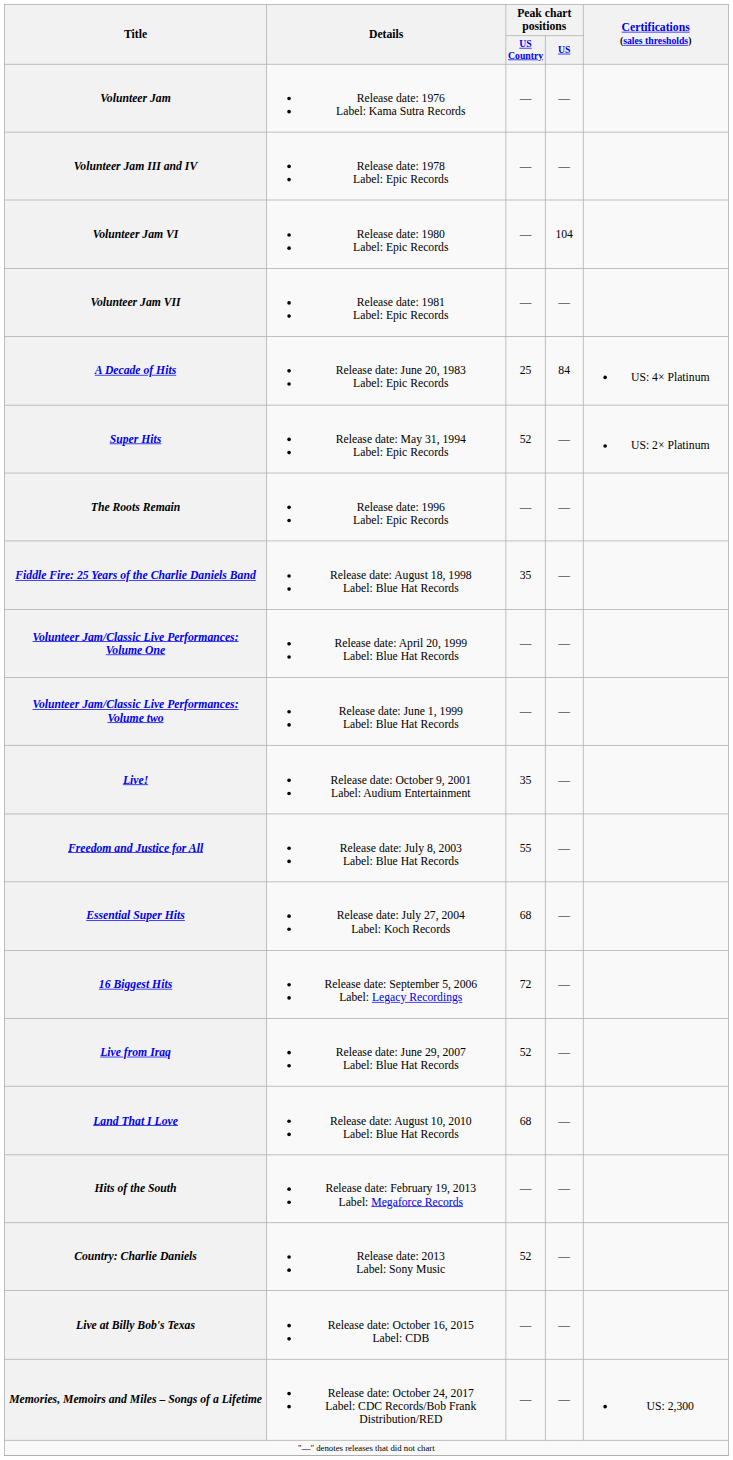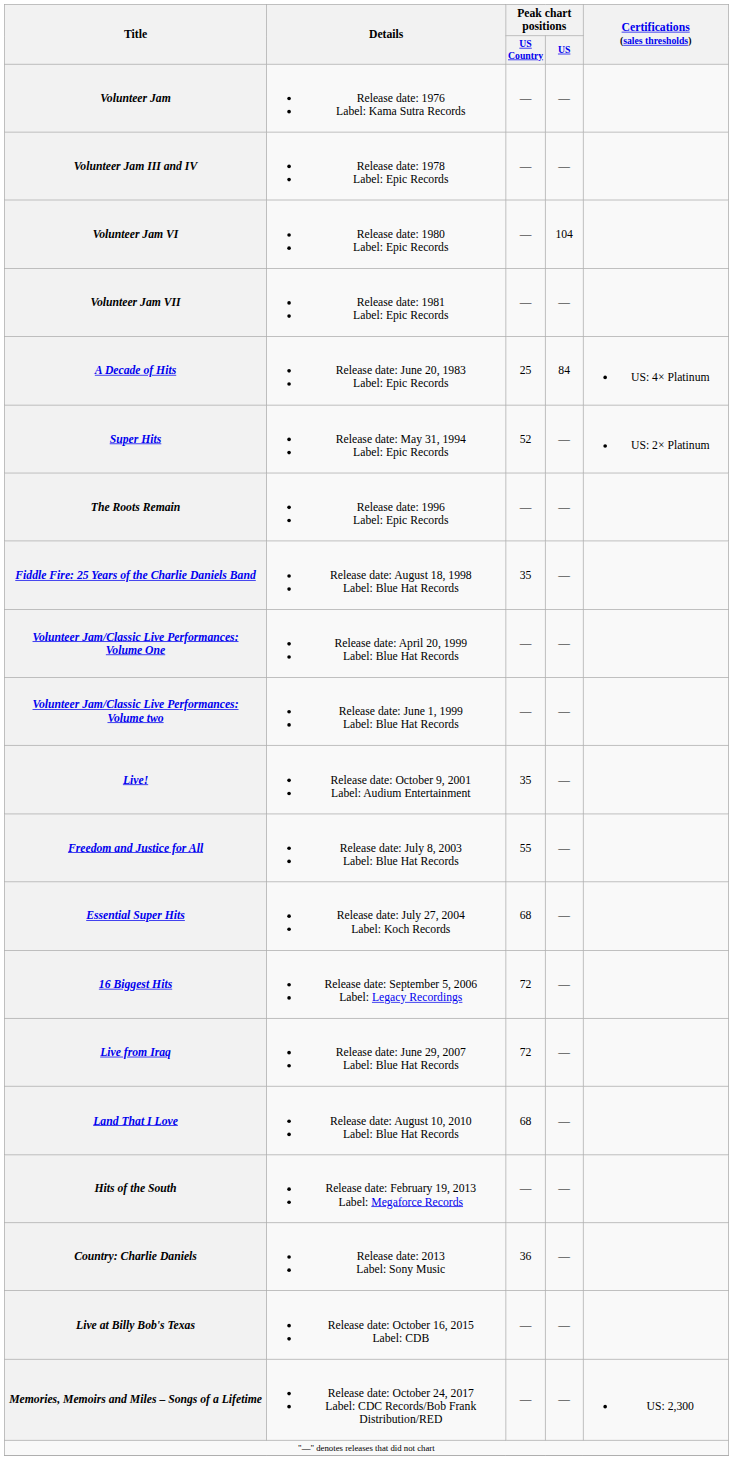 <table class="wikitable plainrowheaders" style="text-align:center;">
 <tr>
 <th rowspan="2" style="width:22em;">Title</th>
 <th rowspan="2" style="width:20em;">Details</th>
 <th colspan="2">Peak chart<br>positions</th>
 <th rowspan="2" style="width:12em;"><a href='#'>Certifications</a><br><small>(<a href='#'>sales thresholds</a>)</small></th>
 </tr>
 <tr style="font-size:smaller;">
 <th width="45"><a href='#'>US Country</a></th>
 <th width="45"><a href='#'>US</a></th>
 </tr>
 <tr>
 <th scope="row"><em>Volunteer Jam</em></th>
 <td><br><ul><li>Release date: 1976</li><li>Label: Kama Sutra Records</li></ul></td>
 <td>—</td>
 <td>—</td>
 <td></td>
 </tr>
 <tr>
 <th scope="row"><em>Volunteer Jam III and IV</em></th>
 <td><br><ul><li>Release date: 1978</li><li>Label: Epic Records</li></ul></td>
 <td>—</td>
 <td>—</td>
 <td></td>
 </tr>
 <tr>
 <th scope="row"><em>Volunteer Jam VI</em></th>
 <td><br><ul><li>Release date: 1980</li><li>Label: Epic Records</li></ul></td>
 <td>—</td>
 <td>104</td>
 <td></td>
 </tr>
 <tr>
 <th scope="row"><em>Volunteer Jam VII</em></th>
 <td><br><ul><li>Release date: 1981</li><li>Label: Epic Records</li></ul></td>
 <td>—</td>
 <td>—</td>
 <td></td>
 </tr>
 <tr>
 <th scope="row"><em><a href='#'>A Decade of Hits</a></em></th>
 <td><br><ul><li>Release date: June 20, 1983</li><li>Label: Epic Records</li></ul></td>
 <td>25</td>
 <td>84</td>
 <td><br><ul><li>US: 4× Platinum</li></ul></td>
 </tr>
 <tr>
 <th scope="row"><em><a href='#'>Super Hits</a></em></th>
 <td><br><ul><li>Release date: May 31, 1994</li><li>Label: Epic Records</li></ul></td>
 <td>52</td>
 <td>—</td>
 <td><br><ul><li>US: 2× Platinum</li></ul></td>
 </tr>
 <tr>
 <th scope="row"><em>The Roots Remain</em></th>
 <td><br><ul><li>Release date: 1996</li><li>Label: Epic Records</li></ul></td>
 <td>—</td>
 <td>—</td>
 <td></td>
 </tr>
 <tr>
 <th scope="row"><em><a href='#'>Fiddle Fire: 25 Years of the Charlie Daniels Band</a></em></th>
 <td><br><ul><li>Release date: August 18, 1998</li><li>Label: Blue Hat Records</li></ul></td>
 <td>35</td>
 <td>—</td>
 <td></td>
 </tr>
 <tr>
 <th scope="row"><em><a href='#'>Volunteer Jam/Classic Live Performances:<br>Volume One</a></em></th>
 <td><br><ul><li>Release date: April 20, 1999</li><li>Label: Blue Hat Records</li></ul></td>
 <td>—</td>
 <td>—</td>
 <td></td>
 </tr>
 <tr>
 <th scope="row"><em><a href='#'>Volunteer Jam/Classic Live Performances:<br>Volume two</a></em></th>
 <td><br><ul><li>Release date: June 1, 1999</li><li>Label: Blue Hat Records</li></ul></td>
 <td>—</td>
 <td>—</td>
 <td></td>
 </tr>
 <tr>
 <th scope="row"><em><a href='#'>Live!</a></em></th>
 <td><br><ul><li>Release date: October 9, 2001</li><li>Label: Audium Entertainment</li></ul></td>
 <td>35</td>
 <td>—</td>
 <td></td>
 </tr>
 <tr>
 <th scope="row"><em><a href='#'>Freedom and Justice for All</a></em></th>
 <td><br><ul><li>Release date: July 8, 2003</li><li>Label: Blue Hat Records</li></ul></td>
 <td>55</td>
 <td>—</td>
 <td></td>
 </tr>
 <tr>
 <th scope="row"><em><a href='#'>Essential Super Hits</a></em></th>
 <td><br><ul><li>Release date: July 27, 2004</li><li>Label: Koch Records</li></ul></td>
 <td>68</td>
 <td>—</td>
 <td></td>
 </tr>
 <tr>
 <th scope="row"><em><a href='#'>16 Biggest Hits</a></em></th>
 <td><br><ul><li>Release date: September 5, 2006</li><li>Label: <a href='#'>Legacy Recordings</a></li></ul></td>
 <td>72</td>
 <td>—</td>
 <td></td>
 </tr>
 <tr>
 <th scope="row"><em><a href='#'>Live from Iraq</a></em></th>
 <td><br><ul><li>Release date: June 29, 2007</li><li>Label: Blue Hat Records</li></ul></td>
-<td>52</td>
+<td>72</td>
 <td>—</td>
 <td></td>
 </tr>
 <tr>
 <th scope="row"><em><a href='#'>Land That I Love</a></em></th>
 <td><br><ul><li>Release date: August 10, 2010</li><li>Label: Blue Hat Records</li></ul></td>
 <td>68</td>
 <td>—</td>
 <td></td>
 </tr>
 <tr>
 <th scope="row"><em>Hits of the South</em></th>
 <td><br><ul><li>Release date: February 19, 2013</li><li>Label: <a href='#'>Megaforce Records</a></li></ul></td>
 <td>—</td>
 <td>—</td>
 <td></td>
 </tr>
 <tr>
 <th scope="row"><em>Country: Charlie Daniels</em></th>
 <td><br><ul><li>Release date: 2013</li><li>Label: Sony Music</li></ul></td>
-<td>52</td>
+<td>36</td>
 <td>—</td>
 <td></td>
 </tr>
 <tr>
 <th scope="row"><em>Live at Billy Bob's Texas</em></th>
 <td><br><ul><li>Release date: October 16, 2015</li><li>Label: CDB</li></ul></td>
 <td>—</td>
 <td>—</td>
 <td></td>
 </tr>
 <tr>
 <th scope="row"><em>Memories, Memoirs and Miles – Songs of a Lifetime</em></th>
 <td><br><ul><li>Release date: October 24, 2017</li><li>Label: CDC Records/Bob Frank Distribution/RED</li></ul></td>
 <td>—</td>
 <td>—</td>
 <td><br><ul><li>US: 2,300</li></ul></td>
 </tr>
 <tr>
 <td colspan="5" style="font-size:9pt">"—" denotes releases that did not chart</td>
 </tr>
 <tr>
 </tr>
 </table>
